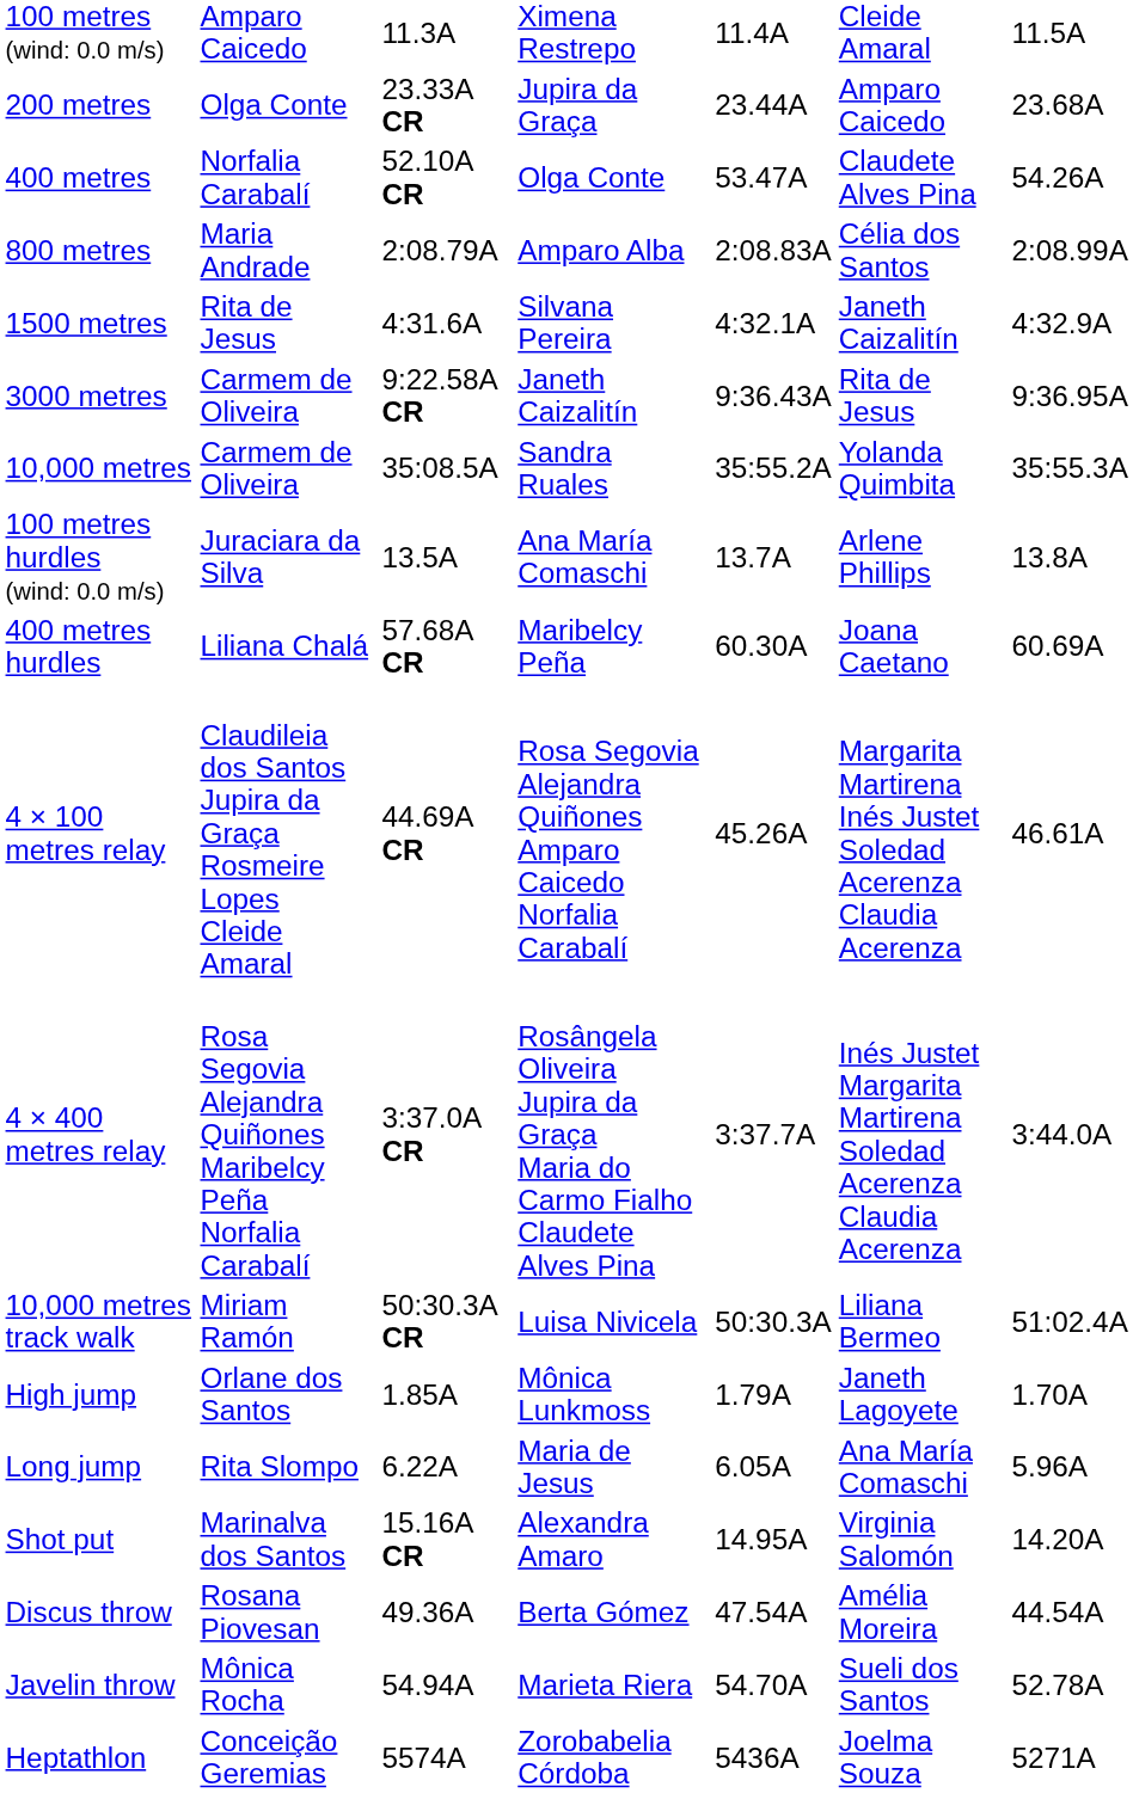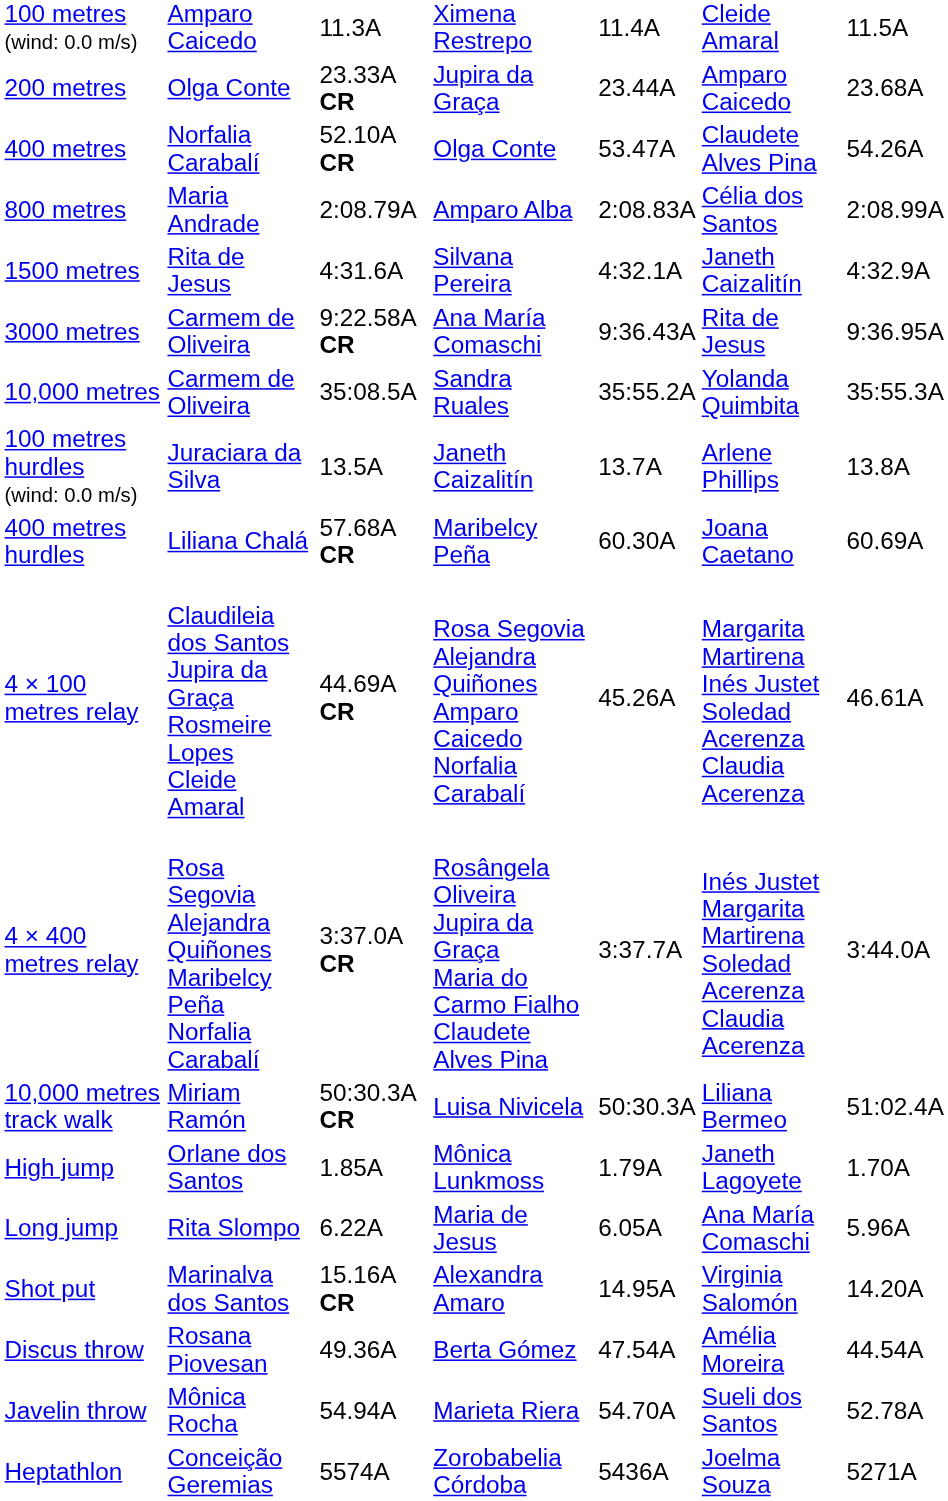 <table>
 <tr>
 <td><a href='#'>100 metres</a><br><small>(wind: 0.0 m/s)</small></td>
 <td><a href='#'>Amparo Caicedo</a><br> </td>
 <td>11.3A</td>
 <td><a href='#'>Ximena Restrepo</a><br> </td>
 <td>11.4A</td>
 <td><a href='#'>Cleide Amaral</a><br> </td>
 <td>11.5A</td>
 </tr>
 <tr>
 <td><a href='#'>200 metres</a></td>
 <td><a href='#'>Olga Conte</a><br> </td>
 <td>23.33A <strong>CR</strong></td>
 <td><a href='#'>Jupira da Graça</a><br> </td>
 <td>23.44A</td>
 <td><a href='#'>Amparo Caicedo</a><br> </td>
 <td>23.68A</td>
 </tr>
 <tr>
 <td><a href='#'>400 metres</a></td>
 <td><a href='#'>Norfalia Carabalí</a><br> </td>
 <td>52.10A <strong>CR</strong></td>
 <td><a href='#'>Olga Conte</a><br> </td>
 <td>53.47A</td>
 <td><a href='#'>Claudete Alves Pina</a><br> </td>
 <td>54.26A</td>
 </tr>
 <tr>
 <td><a href='#'>800 metres</a></td>
 <td><a href='#'>Maria Andrade</a><br> </td>
 <td>2:08.79A</td>
 <td><a href='#'>Amparo Alba</a><br> </td>
 <td>2:08.83A</td>
 <td><a href='#'>Célia dos Santos</a><br> </td>
 <td>2:08.99A</td>
 </tr>
 <tr>
 <td><a href='#'>1500 metres</a></td>
 <td><a href='#'>Rita de Jesus</a><br> </td>
 <td>4:31.6A</td>
 <td><a href='#'>Silvana Pereira</a><br> </td>
 <td>4:32.1A</td>
 <td><a href='#'>Janeth Caizalitín</a><br> </td>
 <td>4:32.9A</td>
 </tr>
 <tr>
 <td><a href='#'>3000 metres</a></td>
 <td><a href='#'>Carmem de Oliveira</a><br> </td>
 <td>9:22.58A <strong>CR</strong></td>
-<td><a href='#'>Janeth Caizalitín</a><br> </td>
+<td><a href='#'>Ana María Comaschi</a><br> </td>
 <td>9:36.43A</td>
 <td><a href='#'>Rita de Jesus</a><br> </td>
 <td>9:36.95A</td>
 </tr>
 <tr>
 <td><a href='#'>10,000 metres</a></td>
 <td><a href='#'>Carmem de Oliveira</a><br> </td>
 <td>35:08.5A</td>
 <td><a href='#'>Sandra Ruales</a><br> </td>
 <td>35:55.2A</td>
 <td><a href='#'>Yolanda Quimbita</a><br> </td>
 <td>35:55.3A</td>
 </tr>
 <tr>
 <td><a href='#'>100 metres hurdles</a><br><small>(wind: 0.0 m/s)</small></td>
 <td><a href='#'>Juraciara da Silva</a><br> </td>
 <td>13.5A</td>
-<td><a href='#'>Ana María Comaschi</a><br> </td>
+<td><a href='#'>Janeth Caizalitín</a><br> </td>
 <td>13.7A</td>
 <td><a href='#'>Arlene Phillips</a><br> </td>
 <td>13.8A</td>
 </tr>
 <tr>
 <td><a href='#'>400 metres hurdles</a></td>
 <td><a href='#'>Liliana Chalá</a><br> </td>
 <td>57.68A <strong>CR</strong></td>
 <td><a href='#'>Maribelcy Peña</a><br> </td>
 <td>60.30A</td>
 <td><a href='#'>Joana Caetano</a><br> </td>
 <td>60.69A</td>
 </tr>
 <tr>
 <td><a href='#'>4 × 100 metres relay</a></td>
 <td><br><a href='#'>Claudileia dos Santos</a><br><a href='#'>Jupira da Graça</a><br><a href='#'>Rosmeire Lopes</a><br><a href='#'>Cleide Amaral</a></td>
 <td>44.69A <strong>CR</strong></td>
 <td><br><a href='#'>Rosa Segovia</a><br><a href='#'>Alejandra Quiñones</a><br><a href='#'>Amparo Caicedo</a><br><a href='#'>Norfalia Carabalí</a></td>
 <td>45.26A</td>
 <td><br><a href='#'>Margarita Martirena</a><br><a href='#'>Inés Justet</a><br><a href='#'>Soledad Acerenza</a><br><a href='#'>Claudia Acerenza</a></td>
 <td>46.61A</td>
 </tr>
 <tr>
 <td><a href='#'>4 × 400 metres relay</a></td>
 <td><br><a href='#'>Rosa Segovia</a><br><a href='#'>Alejandra Quiñones</a><br><a href='#'>Maribelcy Peña</a><br><a href='#'>Norfalia Carabalí</a></td>
 <td>3:37.0A <strong>CR</strong></td>
 <td><br><a href='#'>Rosângela Oliveira</a><br><a href='#'>Jupira da Graça</a><br><a href='#'>Maria do Carmo Fialho</a><br><a href='#'>Claudete Alves Pina</a></td>
 <td>3:37.7A</td>
 <td><br><a href='#'>Inés Justet</a><br><a href='#'>Margarita Martirena</a><br><a href='#'>Soledad Acerenza</a><br><a href='#'>Claudia Acerenza</a></td>
 <td>3:44.0A</td>
 </tr>
 <tr>
 <td><a href='#'>10,000 metres track walk</a></td>
 <td><a href='#'>Miriam Ramón</a><br> </td>
 <td>50:30.3A <strong>CR</strong></td>
 <td><a href='#'>Luisa Nivicela</a><br> </td>
 <td>50:30.3A</td>
 <td><a href='#'>Liliana Bermeo</a><br> </td>
 <td>51:02.4A</td>
 </tr>
 <tr>
 <td><a href='#'>High jump</a></td>
 <td><a href='#'>Orlane dos Santos</a><br> </td>
 <td>1.85A</td>
 <td><a href='#'>Mônica Lunkmoss</a><br> </td>
 <td>1.79A</td>
 <td><a href='#'>Janeth Lagoyete</a><br> </td>
 <td>1.70A</td>
 </tr>
 <tr>
 <td><a href='#'>Long jump</a></td>
 <td><a href='#'>Rita Slompo</a><br> </td>
 <td>6.22A</td>
 <td><a href='#'>Maria de Jesus</a><br> </td>
 <td>6.05A</td>
 <td><a href='#'>Ana María Comaschi</a><br> </td>
 <td>5.96A</td>
 </tr>
 <tr>
 <td><a href='#'>Shot put</a></td>
 <td><a href='#'>Marinalva dos Santos</a><br> </td>
 <td>15.16A <strong>CR</strong></td>
 <td><a href='#'>Alexandra Amaro</a><br> </td>
 <td>14.95A</td>
 <td><a href='#'>Virginia Salomón</a><br> </td>
 <td>14.20A</td>
 </tr>
 <tr>
 <td><a href='#'>Discus throw</a></td>
 <td><a href='#'>Rosana Piovesan</a><br> </td>
 <td>49.36A</td>
 <td><a href='#'>Berta Gómez</a><br> </td>
 <td>47.54A</td>
 <td><a href='#'>Amélia Moreira</a><br> </td>
 <td>44.54A</td>
 </tr>
 <tr>
 <td><a href='#'>Javelin throw</a></td>
 <td><a href='#'>Mônica Rocha</a><br> </td>
 <td>54.94A</td>
 <td><a href='#'>Marieta Riera</a><br> </td>
 <td>54.70A</td>
 <td><a href='#'>Sueli dos Santos</a><br> </td>
 <td>52.78A</td>
 </tr>
 <tr>
 <td><a href='#'>Heptathlon</a></td>
 <td><a href='#'>Conceição Geremias</a><br> </td>
 <td>5574A</td>
 <td><a href='#'>Zorobabelia Córdoba</a><br> </td>
 <td>5436A</td>
 <td><a href='#'>Joelma Souza</a><br> </td>
 <td>5271A</td>
 </tr>
 <tr>
 </tr>
 </table>
